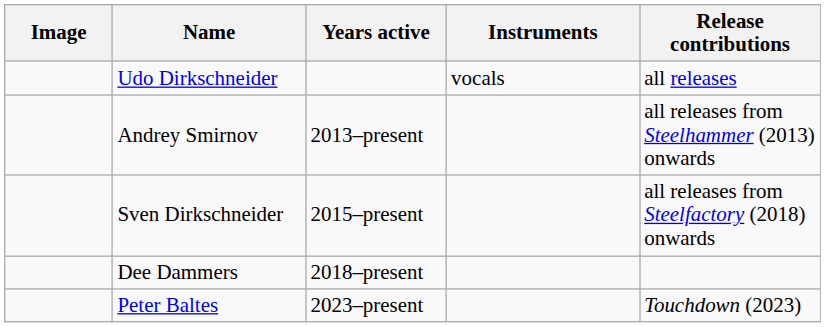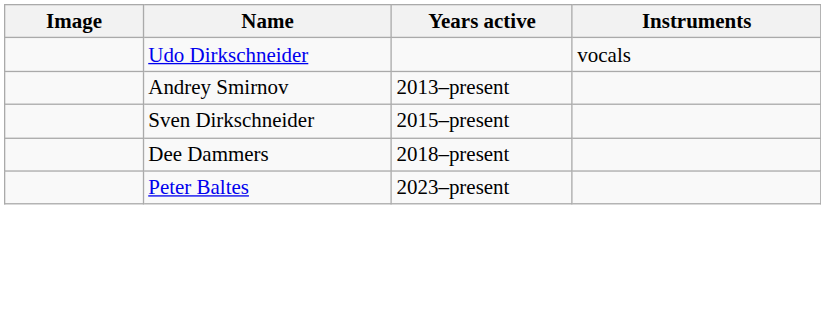 <table class="wikitable" border="1" width=100%>
 <tr>
 <th width="75">Image</th>
 <th width="140">Name</th>
 <th width="100">Years active</th>
 <th width="140">Instruments</th>
-<th>Release contributions</th>
 </tr>
 <tr>
 <td></td>
 <td><a href='#'>Udo Dirkschneider</a></td>
 <td></td>
 <td>vocals</td>
-<td>all <a href='#'>releases</a></td>
 </tr>
 <tr>
 <td></td>
 <td>Andrey Smirnov</td>
 <td>2013–present</td>
 <td></td>
-<td>all releases from <em><a href='#'>Steelhammer</a></em> (2013) onwards</td>
 </tr>
 <tr>
 <td></td>
 <td>Sven Dirkschneider</td>
 <td>2015–present</td>
 <td></td>
-<td>all releases from <em><a href='#'>Steelfactory</a></em> (2018) onwards</td>
 </tr>
 <tr>
 <td></td>
 <td>Dee Dammers</td>
 <td>2018–present</td>
-<td></td>
 <td></td>
 </tr>
 <tr>
 <td></td>
 <td><a href='#'>Peter Baltes</a></td>
 <td>2023–present</td>
 <td></td>
-<td><em>Touchdown</em> (2023)</td>
 </tr>
 </table>
